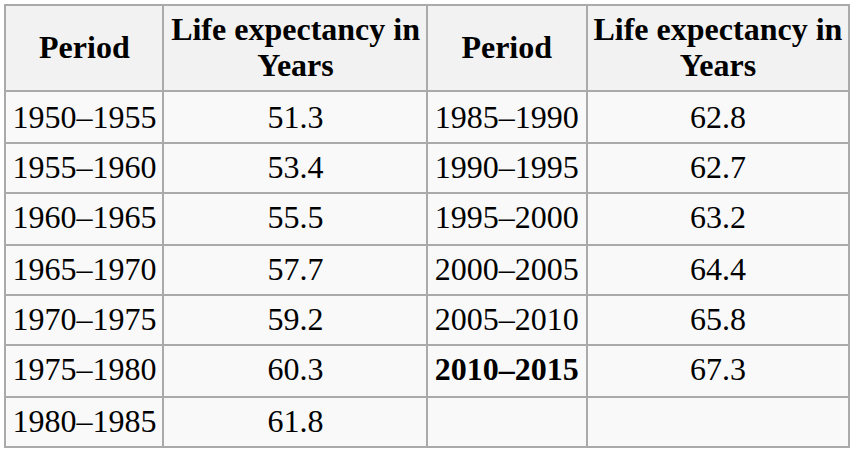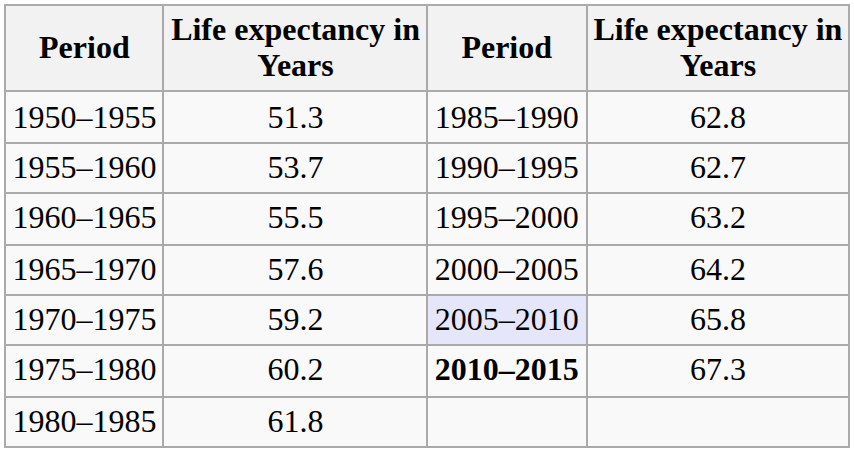 <table class="wikitable" style="text-align:center">
 <tr>
 <th>Period</th>
 <th>Life expectancy in<br>Years</th>
 <th>Period</th>
 <th>Life expectancy in<br>Years</th>
 </tr>
 <tr>
 <td>1950–1955</td>
 <td>51.3</td>
 <td>1985–1990</td>
 <td>62.8</td>
 </tr>
 <tr>
 <td>1955–1960</td>
-<td>53.4</td>
+<td>53.7</td>
 <td>1990–1995</td>
 <td>62.7</td>
 </tr>
 <tr>
 <td>1960–1965</td>
 <td>55.5</td>
 <td>1995–2000</td>
 <td>63.2</td>
 </tr>
 <tr>
 <td>1965–1970</td>
-<td>57.7</td>
+<td>57.6</td>
 <td>2000–2005</td>
-<td>64.4</td>
+<td>64.2</td>
 </tr>
 <tr>
 <td>1970–1975</td>
 <td>59.2</td>
-<td>2005–2010</td>
+<td style="background: lavender;">2005–2010</td>
 <td>65.8</td>
 </tr>
 <tr>
 <td>1975–1980</td>
-<td>60.3</td>
+<td>60.2</td>
 <td><strong>2010–2015</strong></td>
 <td>67.3</td>
 </tr>
 <tr>
 <td>1980–1985</td>
 <td>61.8</td>
 <td></td>
 <td></td>
 </tr>
 </table>
